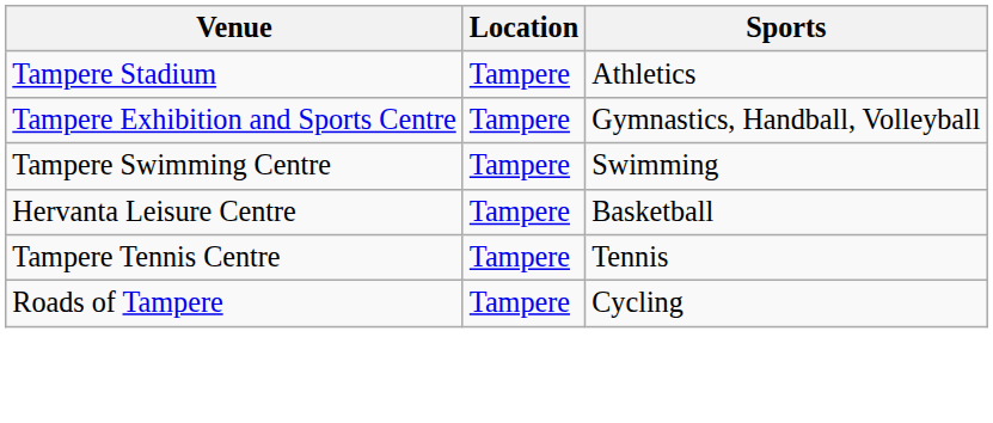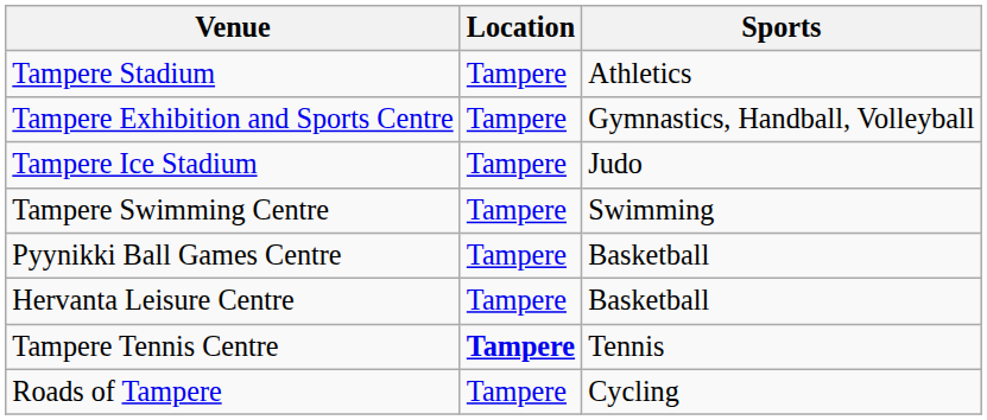 <table class="wikitable">
 <tr>
 <th>Venue</th>
 <th>Location</th>
 <th>Sports</th>
 </tr>
 <tr>
 <td><a href='#'>Tampere Stadium</a></td>
 <td><a href='#'>Tampere</a></td>
 <td>Athletics</td>
 </tr>
 <tr>
 <td><a href='#'>Tampere Exhibition and Sports Centre</a></td>
 <td><a href='#'>Tampere</a></td>
 <td>Gymnastics, Handball, Volleyball</td>
 </tr>
 <tr>
+<td><a href='#'>Tampere Ice Stadium</a></td>
+<td><a href='#'>Tampere</a></td>
+<td>Judo</td>
+</tr>
+<tr>
 <td>Tampere Swimming Centre</td>
 <td><a href='#'>Tampere</a></td>
 <td>Swimming</td>
+</tr>
+<tr>
+<td>Pyynikki Ball Games Centre</td>
+<td><a href='#'>Tampere</a></td>
+<td>Basketball</td>
 </tr>
 <tr>
 <td>Hervanta Leisure Centre</td>
 <td><a href='#'>Tampere</a></td>
 <td>Basketball</td>
 </tr>
 <tr>
 <td>Tampere Tennis Centre</td>
-<td><a href='#'>Tampere</a></td>
+<td><strong><a href='#'>Tampere</a></strong></td>
 <td>Tennis</td>
 </tr>
 <tr>
 <td>Roads of <a href='#'>Tampere</a></td>
 <td><a href='#'>Tampere</a></td>
 <td>Cycling</td>
 </tr>
 </table>
